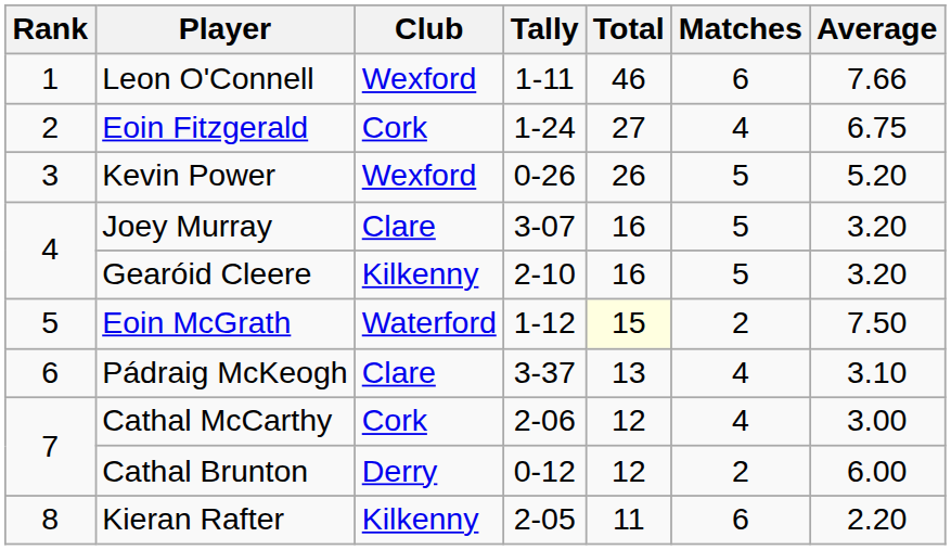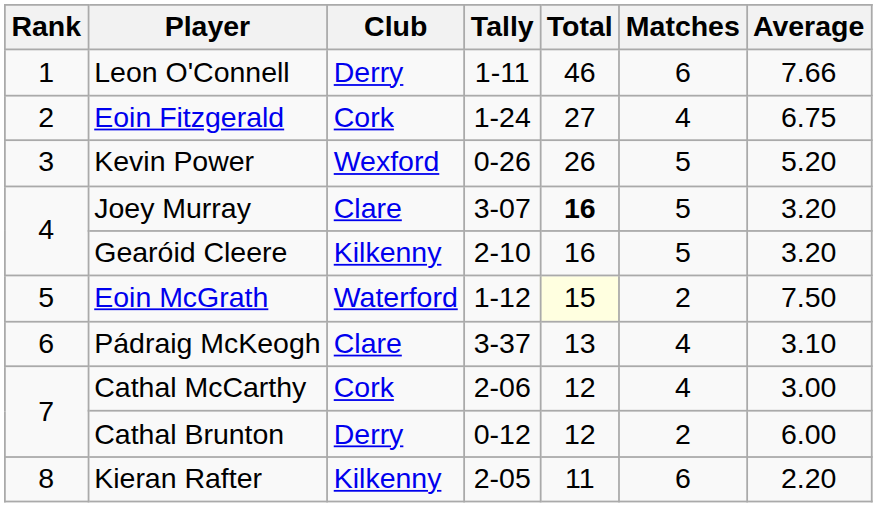 <table class="wikitable">
 <tr>
 <th>Rank</th>
 <th>Player</th>
 <th>Club</th>
 <th>Tally</th>
 <th>Total</th>
 <th>Matches</th>
 <th>Average</th>
 </tr>
 <tr>
 <td rowspan=1 align=center>1</td>
 <td>Leon O'Connell</td>
-<td><a href='#'>Wexford</a></td>
+<td><a href='#'>Derry</a></td>
 <td align=center>1-11</td>
 <td align=center>46</td>
 <td align=center>6</td>
 <td align=center>7.66</td>
 </tr>
 <tr>
 <td rowspan=1 align=center>2</td>
 <td><a href='#'>Eoin Fitzgerald</a></td>
 <td><a href='#'>Cork</a></td>
 <td align=center>1-24</td>
 <td align=center>27</td>
 <td align=center>4</td>
 <td align=center>6.75</td>
 </tr>
 <tr>
 <td rowspan=1 align=center>3</td>
 <td>Kevin Power</td>
 <td><a href='#'>Wexford</a></td>
 <td align=center>0-26</td>
 <td align=center>26</td>
 <td align=center>5</td>
 <td align=center>5.20</td>
 </tr>
 <tr>
 <td rowspan=2 align=center>4</td>
 <td>Joey Murray</td>
 <td><a href='#'>Clare</a></td>
 <td align=center>3-07</td>
-<td align=center>16</td>
+<td align=center><strong>16</strong></td>
 <td align=center>5</td>
 <td align=center>3.20</td>
 </tr>
 <tr>
 <td>Gearóid Cleere</td>
 <td><a href='#'>Kilkenny</a></td>
 <td align=center>2-10</td>
 <td align=center>16</td>
 <td align=center>5</td>
 <td align=center>3.20</td>
 </tr>
 <tr>
 <td rowspan=1 align=center>5</td>
 <td><a href='#'>Eoin McGrath</a></td>
 <td><a href='#'>Waterford</a></td>
 <td align=center>1-12</td>
 <td align=center style="background: lightyellow;">15</td>
 <td align=center>2</td>
 <td align=center>7.50</td>
 </tr>
 <tr>
 <td rowspan=1 align=center>6</td>
 <td>Pádraig McKeogh</td>
 <td><a href='#'>Clare</a></td>
 <td align=center>3-37</td>
 <td align=center>13</td>
 <td align=center>4</td>
 <td align=center>3.10</td>
 </tr>
 <tr>
 <td rowspan=2 align=center>7</td>
 <td>Cathal McCarthy</td>
 <td><a href='#'>Cork</a></td>
 <td align=center>2-06</td>
 <td align=center>12</td>
 <td align=center>4</td>
 <td align=center>3.00</td>
 </tr>
 <tr>
 <td>Cathal Brunton</td>
 <td><a href='#'>Derry</a></td>
 <td align=center>0-12</td>
 <td align=center>12</td>
 <td align=center>2</td>
 <td align=center>6.00</td>
 </tr>
 <tr>
 <td rowspan=1 align=center>8</td>
 <td>Kieran Rafter</td>
 <td><a href='#'>Kilkenny</a></td>
 <td align=center>2-05</td>
 <td align=center>11</td>
 <td align=center>6</td>
 <td align=center>2.20</td>
 </tr>
 </table>
